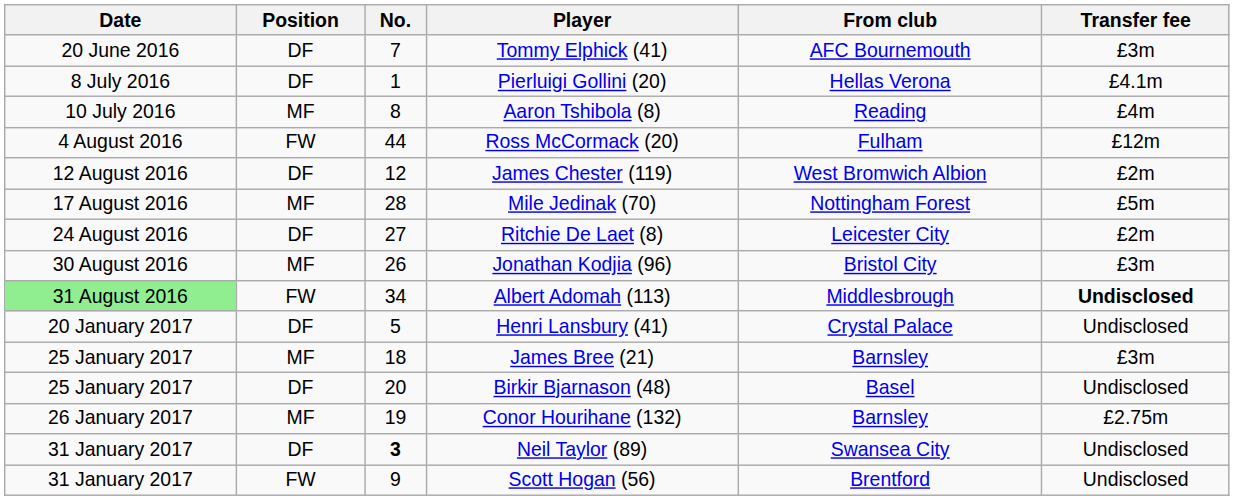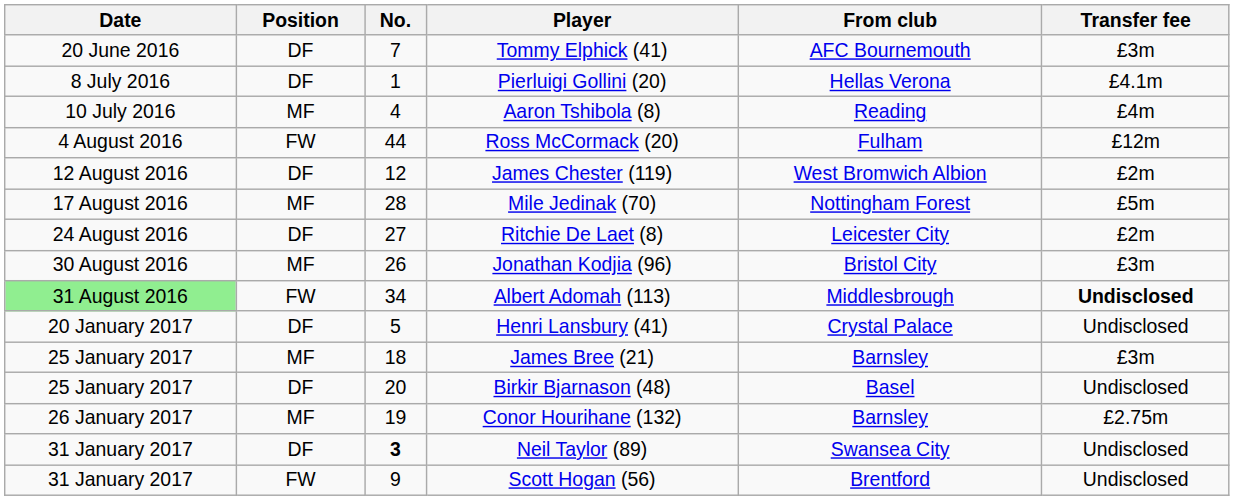 <table class="wikitable sortable" style="width:97%; text-align:center; font-size:85%; text-align:centre;">
 <tr>
 <th><strong>Date</strong></th>
 <th><strong>Position</strong></th>
 <th><strong>No.</strong></th>
 <th><strong>Player</strong></th>
 <th><strong>From club</strong></th>
 <th><strong>Transfer fee</strong></th>
 </tr>
 <tr>
 <td>20 June 2016</td>
 <td>DF</td>
 <td>7</td>
 <td> <a href='#'>Tommy Elphick</a> (41)</td>
 <td> <a href='#'>AFC Bournemouth</a></td>
 <td>£3m</td>
 </tr>
 <tr>
 <td>8 July 2016</td>
 <td>DF</td>
 <td>1</td>
 <td> <a href='#'>Pierluigi Gollini</a> (20)</td>
 <td> <a href='#'>Hellas Verona</a></td>
 <td>£4.1m</td>
 </tr>
 <tr>
 <td>10 July 2016</td>
 <td>MF</td>
-<td>8</td>
+<td>4</td>
 <td> <a href='#'>Aaron Tshibola</a> (8)</td>
 <td> <a href='#'>Reading</a></td>
 <td>£4m</td>
 </tr>
 <tr>
 <td>4 August 2016</td>
 <td>FW</td>
 <td>44</td>
 <td> <a href='#'>Ross McCormack</a> (20)</td>
 <td> <a href='#'>Fulham</a></td>
 <td>£12m</td>
 </tr>
 <tr>
 <td>12 August 2016</td>
 <td>DF</td>
 <td>12</td>
 <td> <a href='#'>James Chester</a> (119)</td>
 <td> <a href='#'>West Bromwich Albion</a></td>
 <td>£2m</td>
 </tr>
 <tr>
 <td>17 August 2016</td>
 <td>MF</td>
 <td>28</td>
 <td> <a href='#'>Mile Jedinak</a> (70)</td>
 <td> <a href='#'>Nottingham Forest</a></td>
 <td>£5m</td>
 </tr>
 <tr>
 <td>24 August 2016</td>
 <td>DF</td>
 <td>27</td>
 <td> <a href='#'>Ritchie De Laet</a> (8)</td>
 <td> <a href='#'>Leicester City</a></td>
 <td>£2m</td>
 </tr>
 <tr>
 <td>30 August 2016</td>
 <td>MF</td>
 <td>26</td>
 <td> <a href='#'>Jonathan Kodjia</a> (96)</td>
 <td> <a href='#'>Bristol City</a></td>
 <td>£3m</td>
 </tr>
 <tr>
 <td style="background: lightgreen;">31 August 2016</td>
 <td>FW</td>
 <td>34</td>
 <td> <a href='#'>Albert Adomah</a> (113)</td>
 <td> <a href='#'>Middlesbrough</a></td>
 <td><strong>Undisclosed</strong></td>
 </tr>
 <tr>
 <td>20 January 2017</td>
 <td>DF</td>
 <td>5</td>
 <td> <a href='#'>Henri Lansbury</a> (41)</td>
 <td> <a href='#'>Crystal Palace</a></td>
 <td>Undisclosed</td>
 </tr>
 <tr>
 <td>25 January 2017</td>
 <td>MF</td>
 <td>18</td>
 <td> <a href='#'>James Bree</a> (21)</td>
 <td> <a href='#'>Barnsley</a></td>
 <td>£3m</td>
 </tr>
 <tr>
 <td>25 January 2017</td>
 <td>DF</td>
 <td>20</td>
 <td> <a href='#'>Birkir Bjarnason</a> (48)</td>
 <td> <a href='#'>Basel</a></td>
 <td>Undisclosed</td>
 </tr>
 <tr>
 <td>26 January 2017</td>
 <td>MF</td>
 <td>19</td>
 <td> <a href='#'>Conor Hourihane</a> (132)</td>
 <td> <a href='#'>Barnsley</a></td>
 <td>£2.75m</td>
 </tr>
 <tr>
 <td>31 January 2017</td>
 <td>DF</td>
 <td><strong>3</strong></td>
 <td> <a href='#'>Neil Taylor</a> (89)</td>
 <td> <a href='#'>Swansea City</a></td>
 <td>Undisclosed</td>
 </tr>
 <tr>
 <td>31 January 2017</td>
 <td>FW</td>
 <td>9</td>
 <td> <a href='#'>Scott Hogan</a> (56)</td>
 <td> <a href='#'>Brentford</a></td>
 <td>Undisclosed</td>
 </tr>
 </table>
